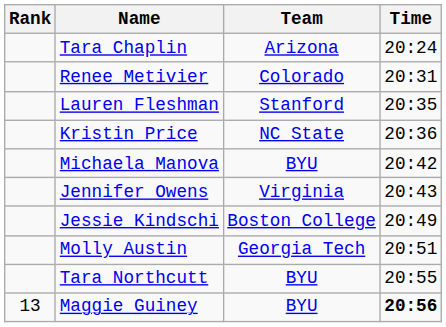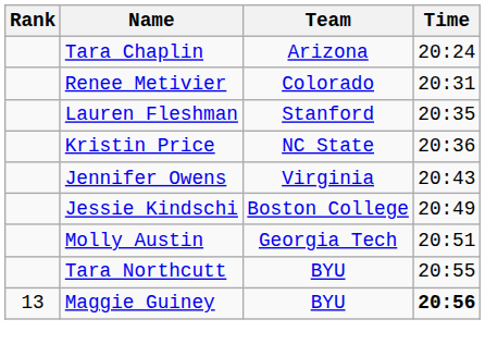 <table class="wikitable sortable" style="text-align:center">
 <tr>
 <th>Rank</th>
 <th>Name</th>
 <th>Team</th>
 <th>Time</th>
 </tr>
 <tr>
 <td></td>
 <td align=left> <a href='#'>Tara Chaplin</a></td>
 <td><a href='#'>Arizona</a></td>
 <td>20:24</td>
 </tr>
 <tr>
 <td></td>
 <td align=left> <a href='#'>Renee Metivier</a></td>
 <td><a href='#'>Colorado</a></td>
 <td>20:31</td>
 </tr>
 <tr>
 <td></td>
 <td align=left> <a href='#'>Lauren Fleshman</a></td>
 <td><a href='#'>Stanford</a></td>
 <td>20:35</td>
 </tr>
 <tr>
 <td></td>
 <td align=left> <a href='#'>Kristin Price</a></td>
 <td><a href='#'>NC State</a></td>
 <td>20:36</td>
 </tr>
 <tr>
 <td></td>
-<td align=left> <a href='#'>Michaela Manova</a></td>
-<td><a href='#'>BYU</a></td>
-<td>20:42</td>
-</tr>
-<tr>
-<td></td>
 <td align=left> <a href='#'>Jennifer Owens</a></td>
 <td><a href='#'>Virginia</a></td>
 <td>20:43</td>
 </tr>
 <tr>
 <td></td>
 <td align=left> <a href='#'>Jessie Kindschi</a></td>
 <td><a href='#'>Boston College</a></td>
 <td>20:49</td>
 </tr>
 <tr>
 <td></td>
 <td align=left> <a href='#'>Molly Austin</a></td>
 <td><a href='#'>Georgia Tech</a></td>
 <td>20:51</td>
 </tr>
 <tr>
 <td></td>
 <td align=left> <a href='#'>Tara Northcutt</a></td>
 <td><a href='#'>BYU</a></td>
 <td>20:55</td>
 </tr>
 <tr>
 <td>13</td>
 <td align=left> <a href='#'>Maggie Guiney</a></td>
 <td><a href='#'>BYU</a></td>
 <td><strong>20:56</strong></td>
 </tr>
 </table>
